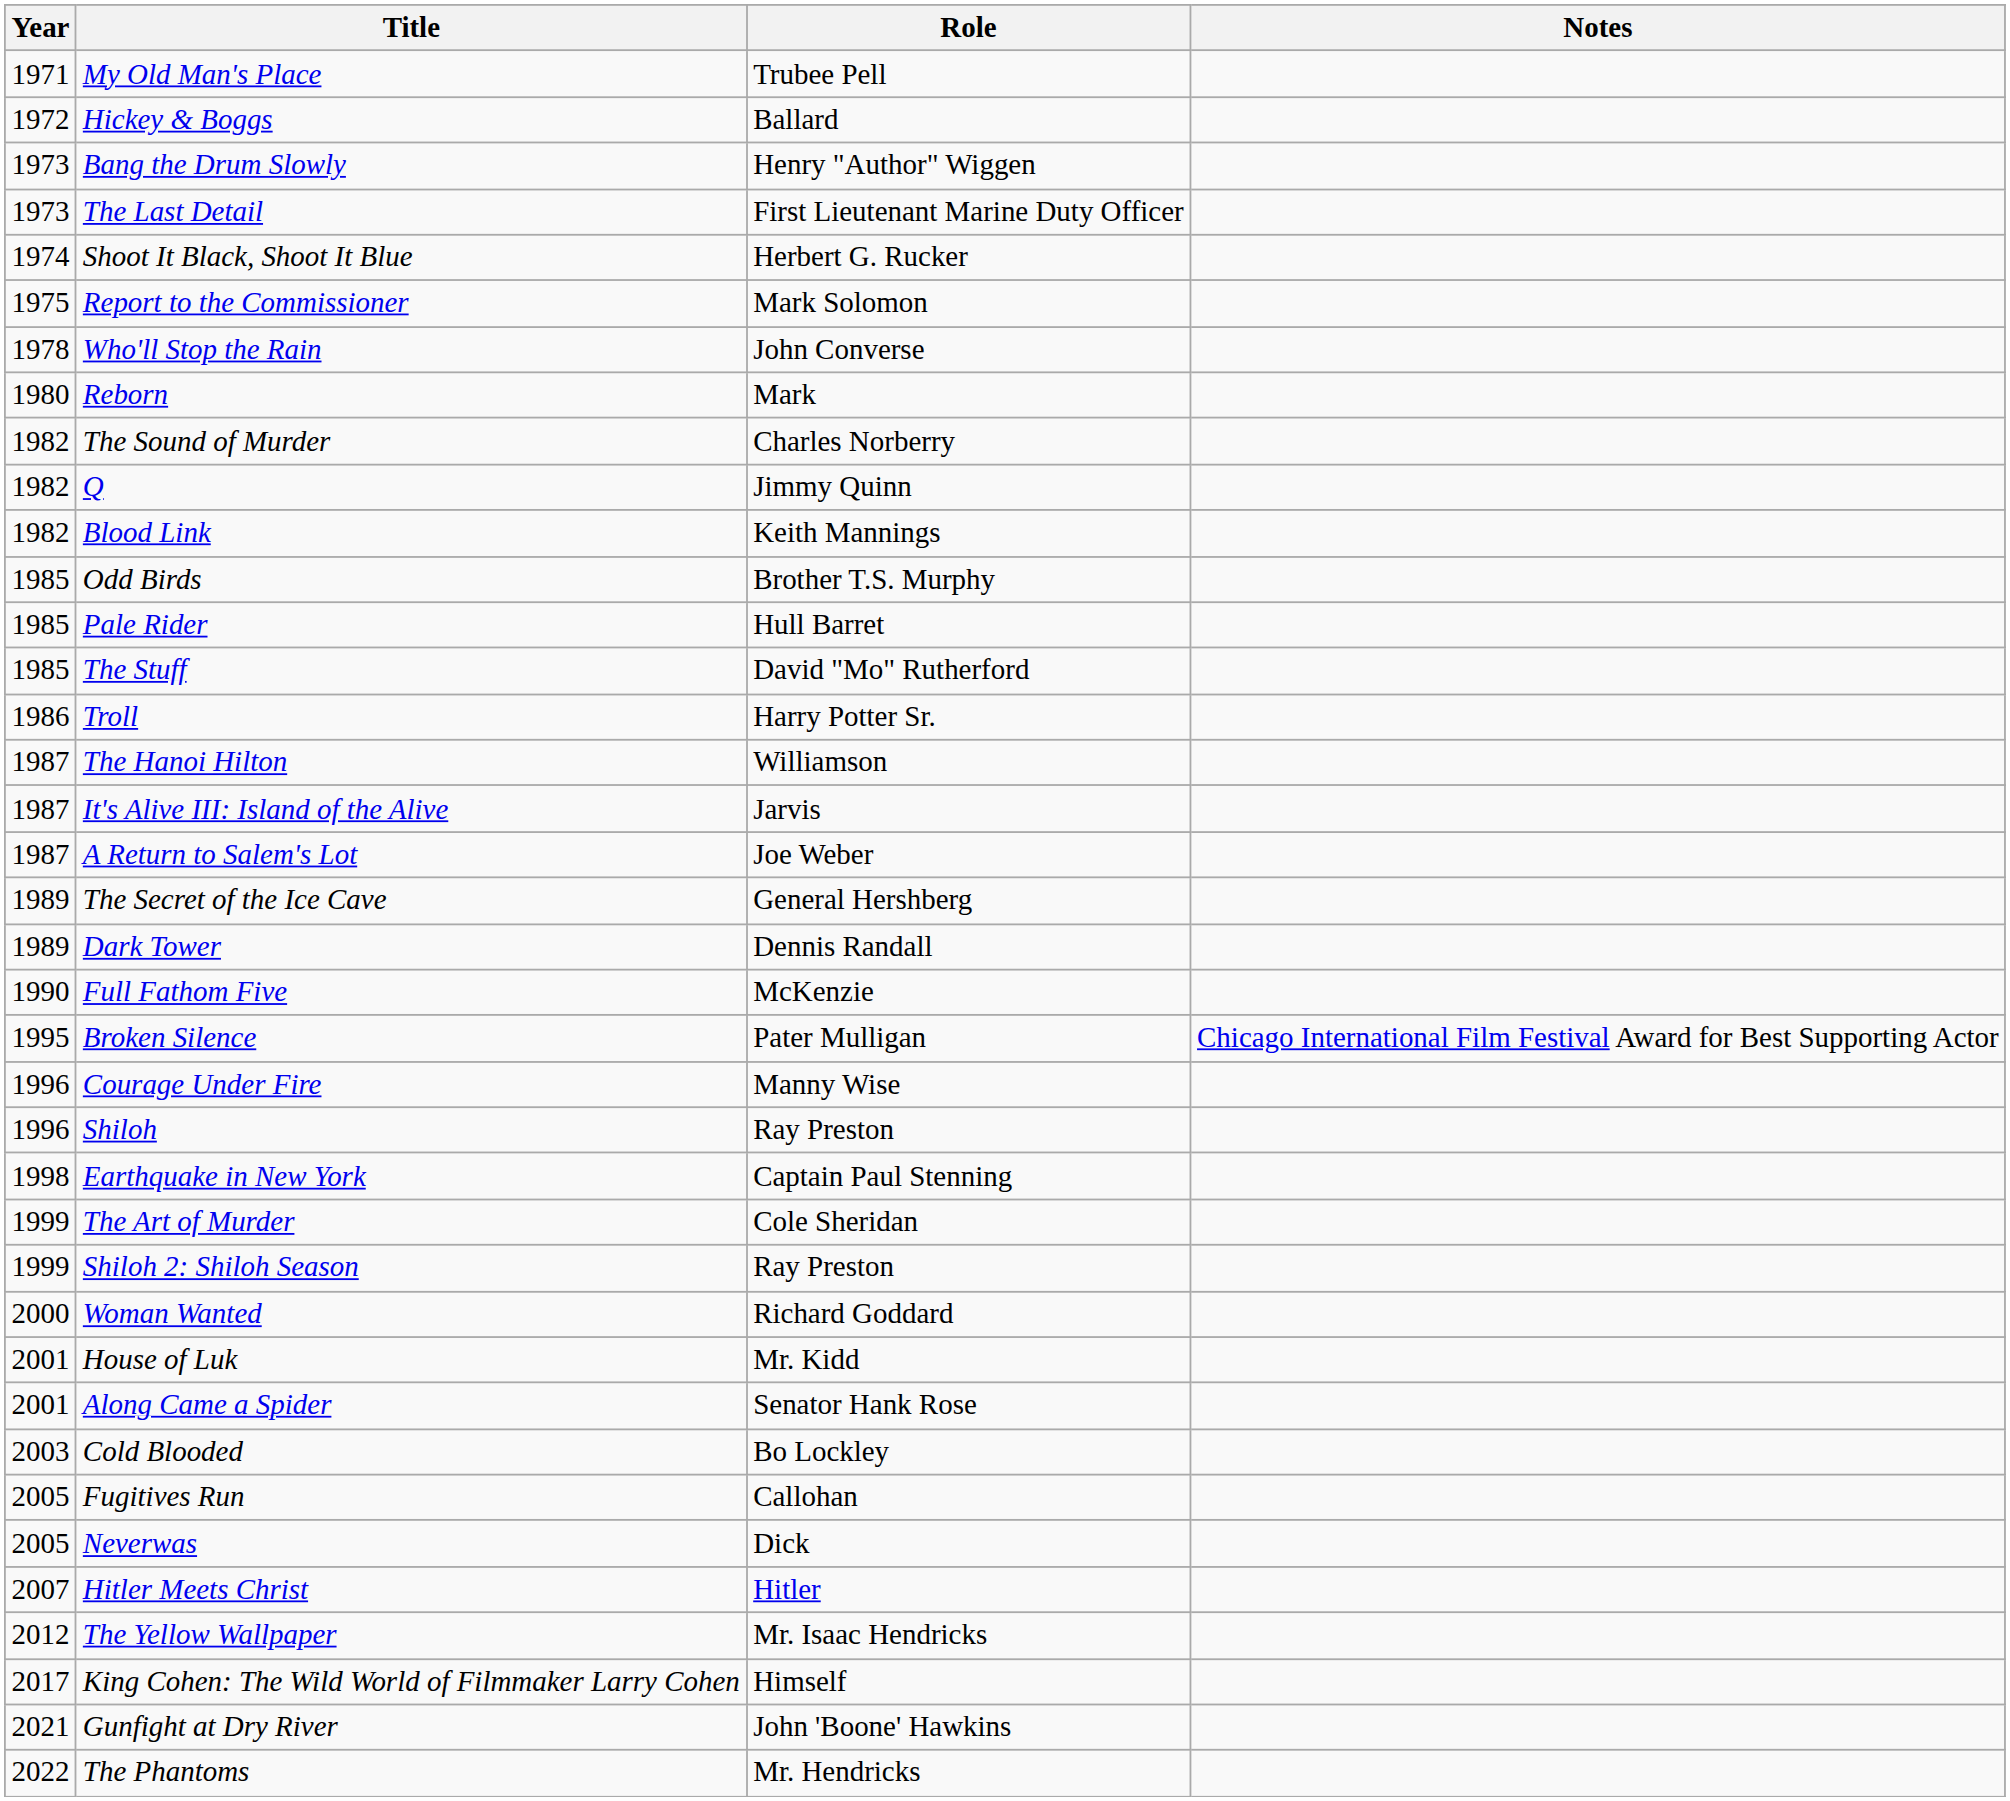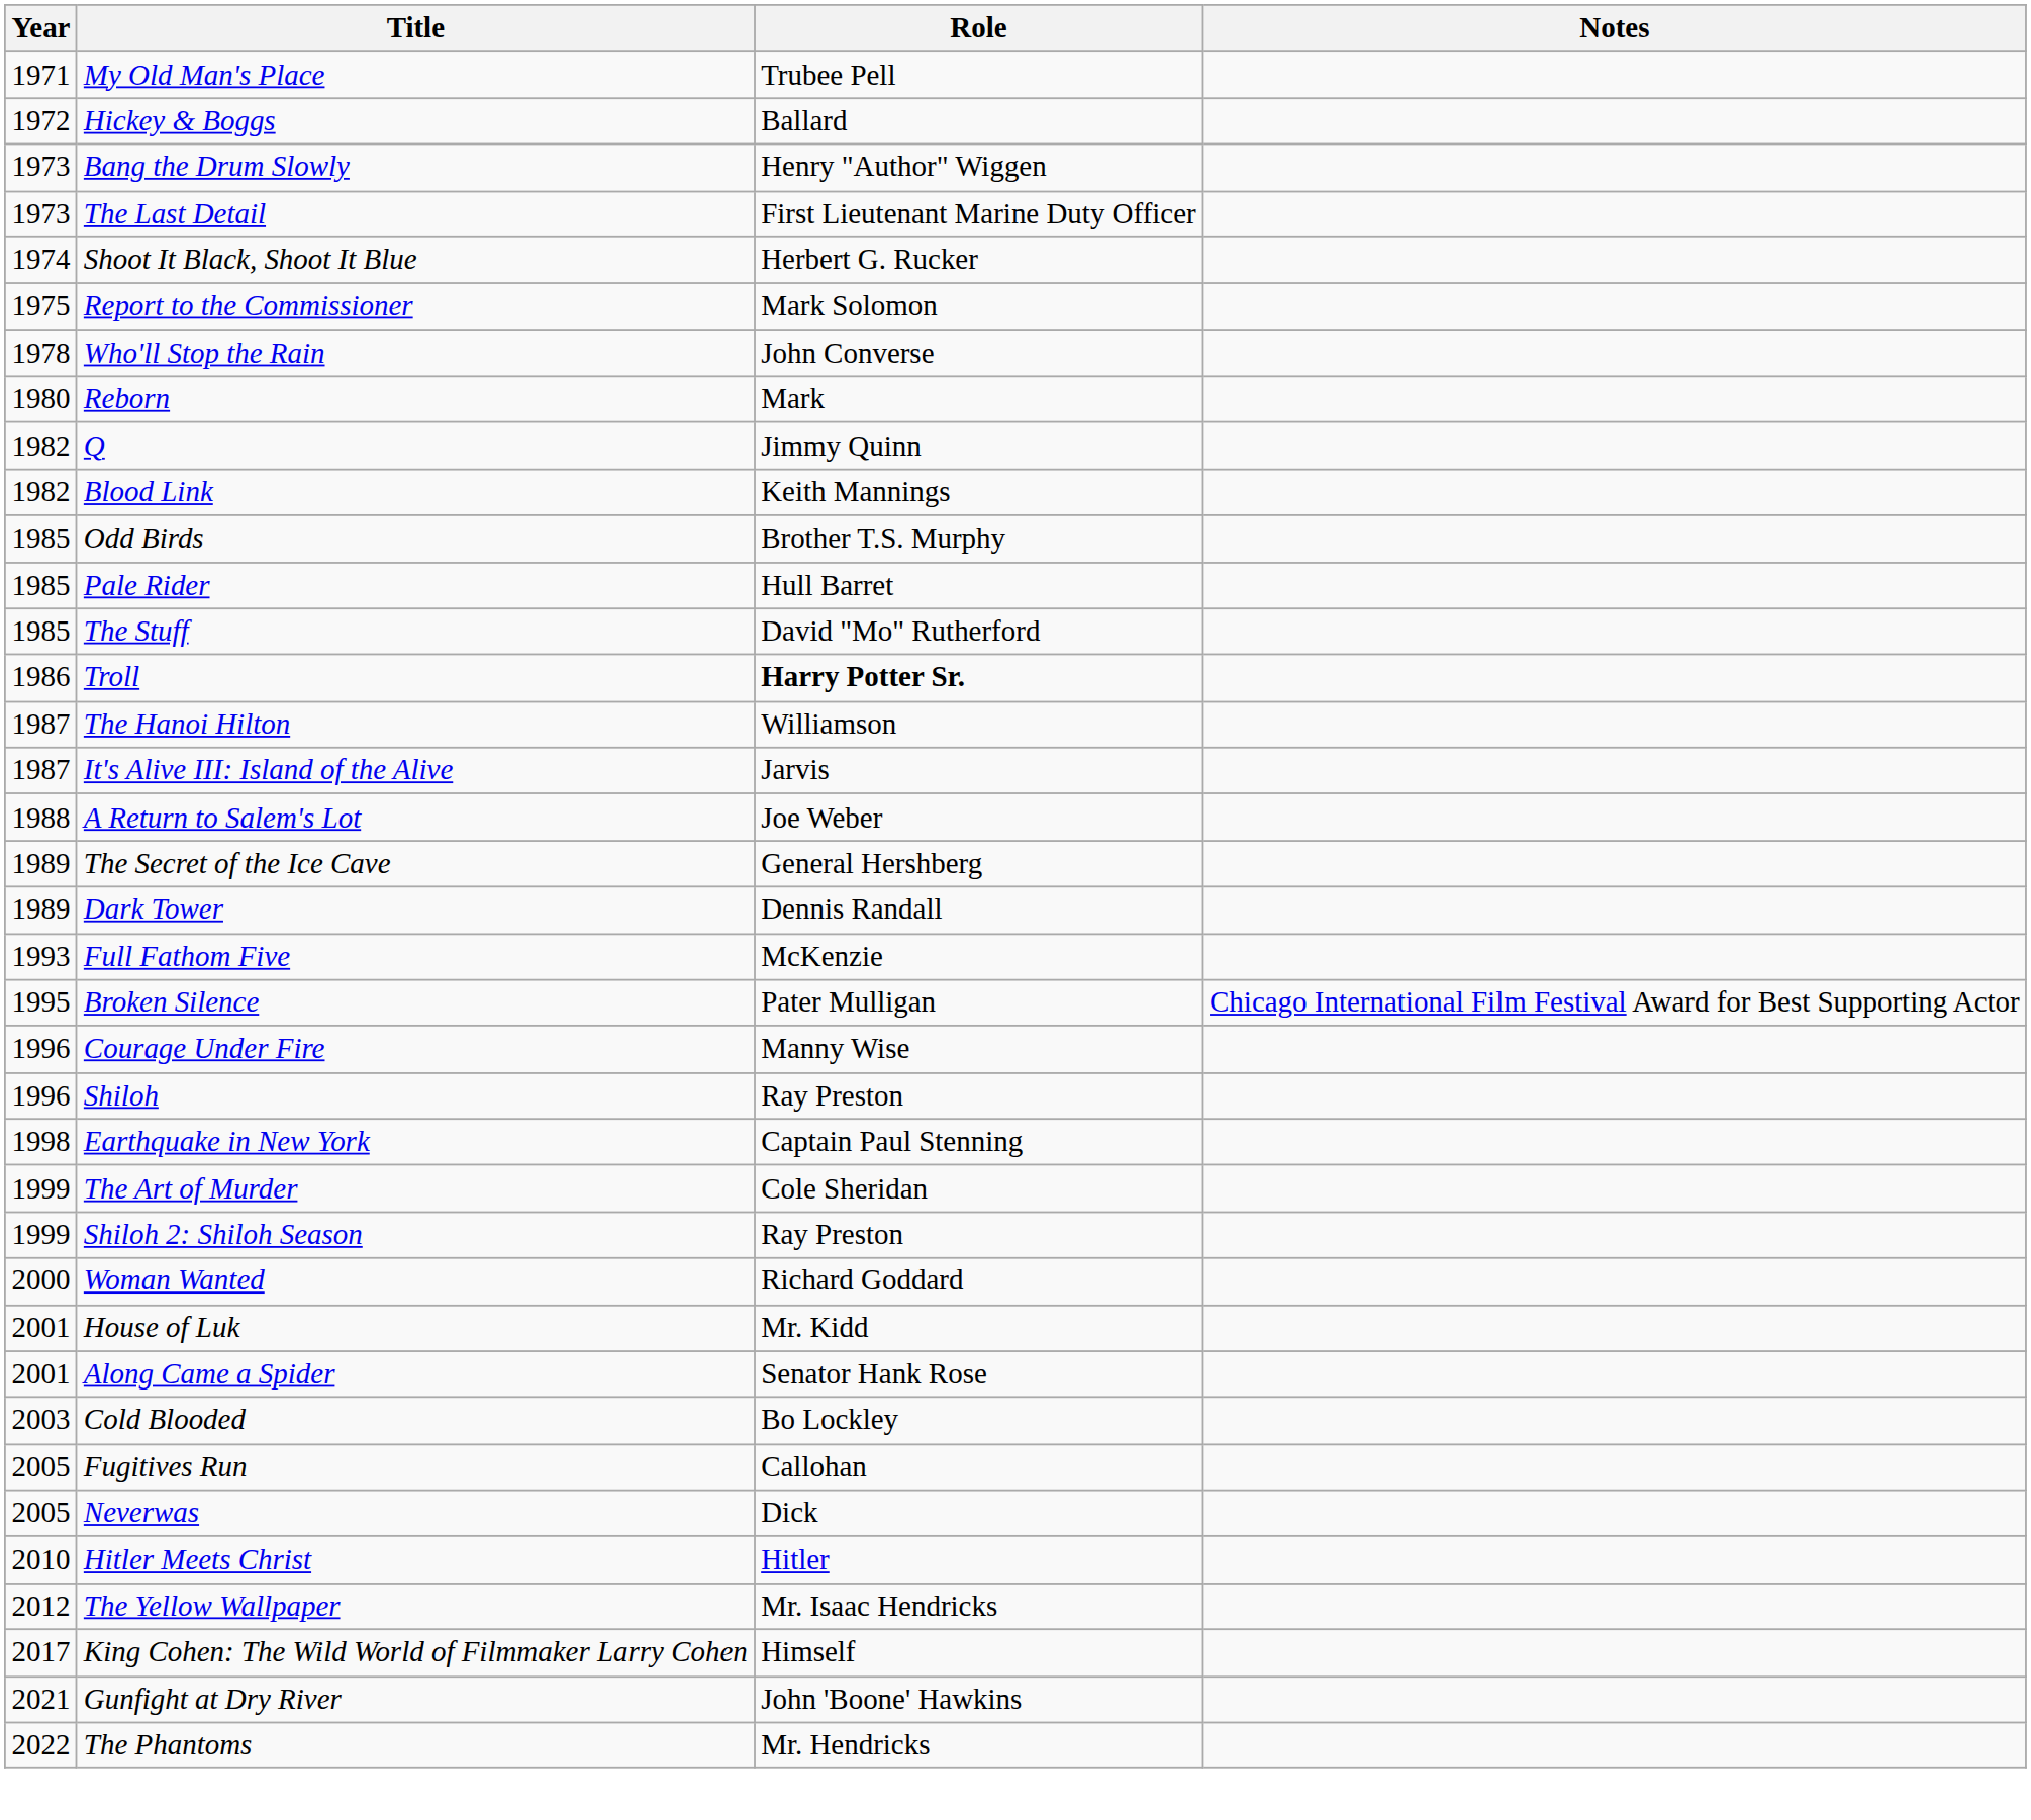 <table class="wikitable sortable">
 <tr>
 <th>Year</th>
 <th>Title</th>
 <th>Role</th>
 <th>Notes</th>
 </tr>
 <tr>
 <td>1971</td>
 <td><em><a href='#'>My Old Man's Place</a></em></td>
 <td>Trubee Pell</td>
 <td></td>
 </tr>
 <tr>
 <td>1972</td>
 <td><em><a href='#'>Hickey & Boggs</a></em></td>
 <td>Ballard</td>
 <td></td>
 </tr>
 <tr>
 <td>1973</td>
 <td><em><a href='#'>Bang the Drum Slowly</a></em></td>
 <td>Henry "Author" Wiggen</td>
 <td></td>
 </tr>
 <tr>
 <td>1973</td>
 <td><em><a href='#'>The Last Detail</a></em></td>
 <td>First Lieutenant Marine Duty Officer</td>
 <td></td>
 </tr>
 <tr>
 <td>1974</td>
 <td><em>Shoot It Black, Shoot It Blue</em></td>
 <td>Herbert G. Rucker</td>
 <td></td>
 </tr>
 <tr>
 <td>1975</td>
 <td><em><a href='#'>Report to the Commissioner</a></em></td>
 <td>Mark Solomon</td>
 <td></td>
 </tr>
 <tr>
 <td>1978</td>
 <td><em><a href='#'>Who'll Stop the Rain</a></em></td>
 <td>John Converse</td>
 <td></td>
 </tr>
 <tr>
 <td>1980</td>
 <td><em><a href='#'>Reborn</a></em></td>
 <td>Mark</td>
 <td></td>
 </tr>
 <tr>
 <td>1982</td>
-<td><em>The Sound of Murder</em></td>
-<td>Charles Norberry</td>
-<td></td>
-</tr>
-<tr>
-<td>1982</td>
 <td><em><a href='#'>Q</a></em></td>
 <td>Jimmy Quinn</td>
 <td></td>
 </tr>
 <tr>
 <td>1982</td>
 <td><em><a href='#'>Blood Link</a></em></td>
 <td>Keith Mannings</td>
 <td></td>
 </tr>
 <tr>
 <td>1985</td>
 <td><em>Odd Birds</em></td>
 <td>Brother T.S. Murphy</td>
 <td></td>
 </tr>
 <tr>
 <td>1985</td>
 <td><em><a href='#'>Pale Rider</a></em></td>
 <td>Hull Barret</td>
 <td></td>
 </tr>
 <tr>
 <td>1985</td>
 <td><em><a href='#'>The Stuff</a></em></td>
 <td>David "Mo" Rutherford</td>
 <td></td>
 </tr>
 <tr>
 <td>1986</td>
 <td><em><a href='#'>Troll</a></em></td>
-<td>Harry Potter Sr.</td>
+<td><strong>Harry Potter Sr.</strong></td>
 <td></td>
 </tr>
 <tr>
 <td>1987</td>
 <td><em><a href='#'>The Hanoi Hilton</a></em></td>
 <td>Williamson</td>
 <td></td>
 </tr>
 <tr>
 <td>1987</td>
 <td><em><a href='#'>It's Alive III: Island of the Alive</a></em></td>
 <td>Jarvis</td>
 <td></td>
 </tr>
 <tr>
-<td>1987</td>
+<td>1988</td>
 <td><em><a href='#'>A Return to Salem's Lot</a></em></td>
 <td>Joe Weber</td>
 <td></td>
 </tr>
 <tr>
 <td>1989</td>
 <td><em>The Secret of the Ice Cave</em></td>
 <td>General Hershberg</td>
 <td></td>
 </tr>
 <tr>
 <td>1989</td>
 <td><em><a href='#'>Dark Tower</a></em></td>
 <td>Dennis Randall</td>
 <td></td>
 </tr>
 <tr>
-<td>1990</td>
+<td>1993</td>
 <td><em><a href='#'>Full Fathom Five</a></em></td>
 <td>McKenzie</td>
 <td></td>
 </tr>
 <tr>
 <td>1995</td>
 <td><em><a href='#'>Broken Silence</a></em></td>
 <td>Pater Mulligan</td>
 <td><a href='#'>Chicago International Film Festival</a> Award for Best Supporting Actor</td>
 </tr>
 <tr>
 <td>1996</td>
 <td><em><a href='#'>Courage Under Fire</a></em></td>
 <td>Manny Wise</td>
 <td></td>
 </tr>
 <tr>
 <td>1996</td>
 <td><em><a href='#'>Shiloh</a></em></td>
 <td>Ray Preston</td>
 <td></td>
 </tr>
 <tr>
 <td>1998</td>
 <td><em><a href='#'>Earthquake in New York</a></em></td>
 <td>Captain Paul Stenning</td>
 <td></td>
 </tr>
 <tr>
 <td>1999</td>
 <td><em><a href='#'>The Art of Murder</a></em></td>
 <td>Cole Sheridan</td>
 <td></td>
 </tr>
 <tr>
 <td>1999</td>
 <td><em><a href='#'>Shiloh 2: Shiloh Season</a></em></td>
 <td>Ray Preston</td>
 <td></td>
 </tr>
 <tr>
 <td>2000</td>
 <td><em><a href='#'>Woman Wanted</a></em></td>
 <td>Richard Goddard</td>
 <td></td>
 </tr>
 <tr>
 <td>2001</td>
 <td><em>House of Luk</em></td>
 <td>Mr. Kidd</td>
 <td></td>
 </tr>
 <tr>
 <td>2001</td>
 <td><em><a href='#'>Along Came a Spider</a></em></td>
 <td>Senator Hank Rose</td>
 <td></td>
 </tr>
 <tr>
 <td>2003</td>
 <td><em>Cold Blooded</em></td>
 <td>Bo Lockley</td>
 <td></td>
 </tr>
 <tr>
 <td>2005</td>
 <td><em>Fugitives Run</em></td>
 <td>Callohan</td>
 <td></td>
 </tr>
 <tr>
 <td>2005</td>
 <td><em><a href='#'>Neverwas</a></em></td>
 <td>Dick</td>
 <td></td>
 </tr>
 <tr>
-<td>2007</td>
+<td>2010</td>
 <td><em><a href='#'>Hitler Meets Christ</a></em></td>
 <td><a href='#'>Hitler</a></td>
 <td></td>
 </tr>
 <tr>
 <td>2012</td>
 <td><em><a href='#'>The Yellow Wallpaper</a></em></td>
 <td>Mr. Isaac Hendricks</td>
 <td></td>
 </tr>
 <tr>
 <td>2017</td>
 <td><em>King Cohen: The Wild World of Filmmaker Larry Cohen</em></td>
 <td>Himself</td>
 <td></td>
 </tr>
 <tr>
 <td>2021</td>
 <td><em>Gunfight at Dry River</em></td>
 <td>John 'Boone' Hawkins</td>
 <td></td>
 </tr>
 <tr>
 <td>2022</td>
 <td><em>The Phantoms</em></td>
 <td>Mr. Hendricks</td>
 <td><br></td>
 </tr>
 </table>
